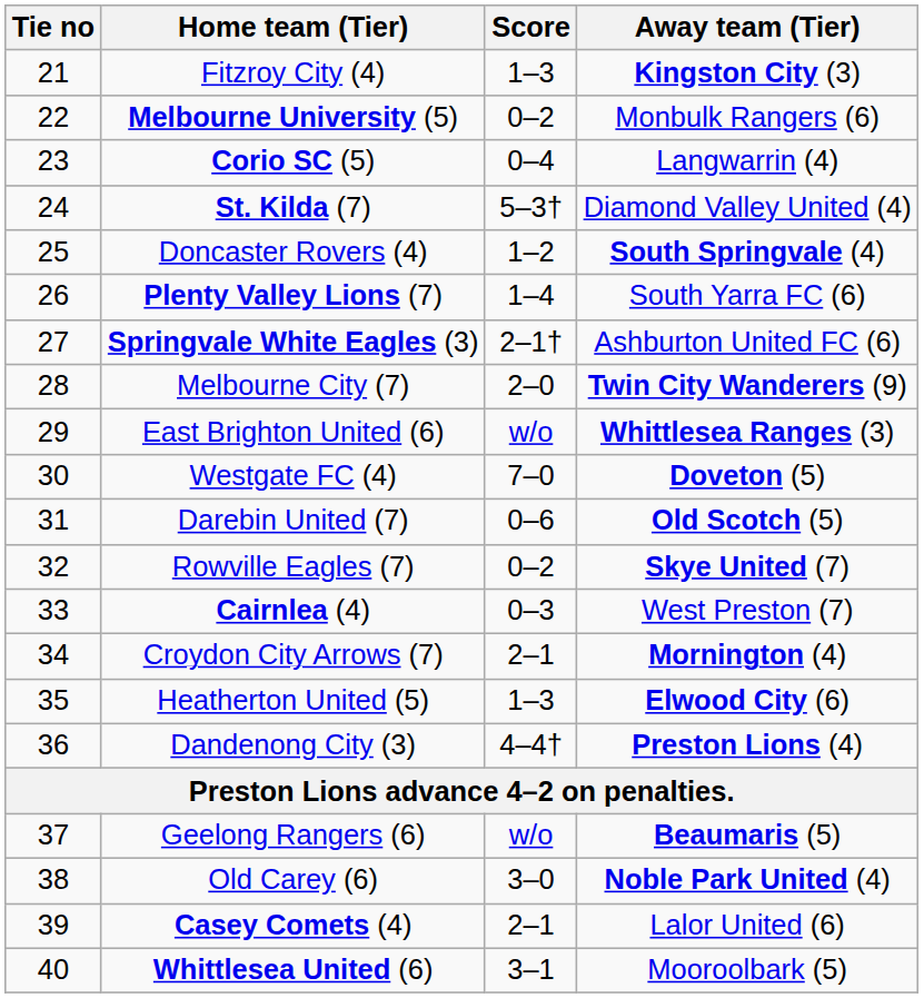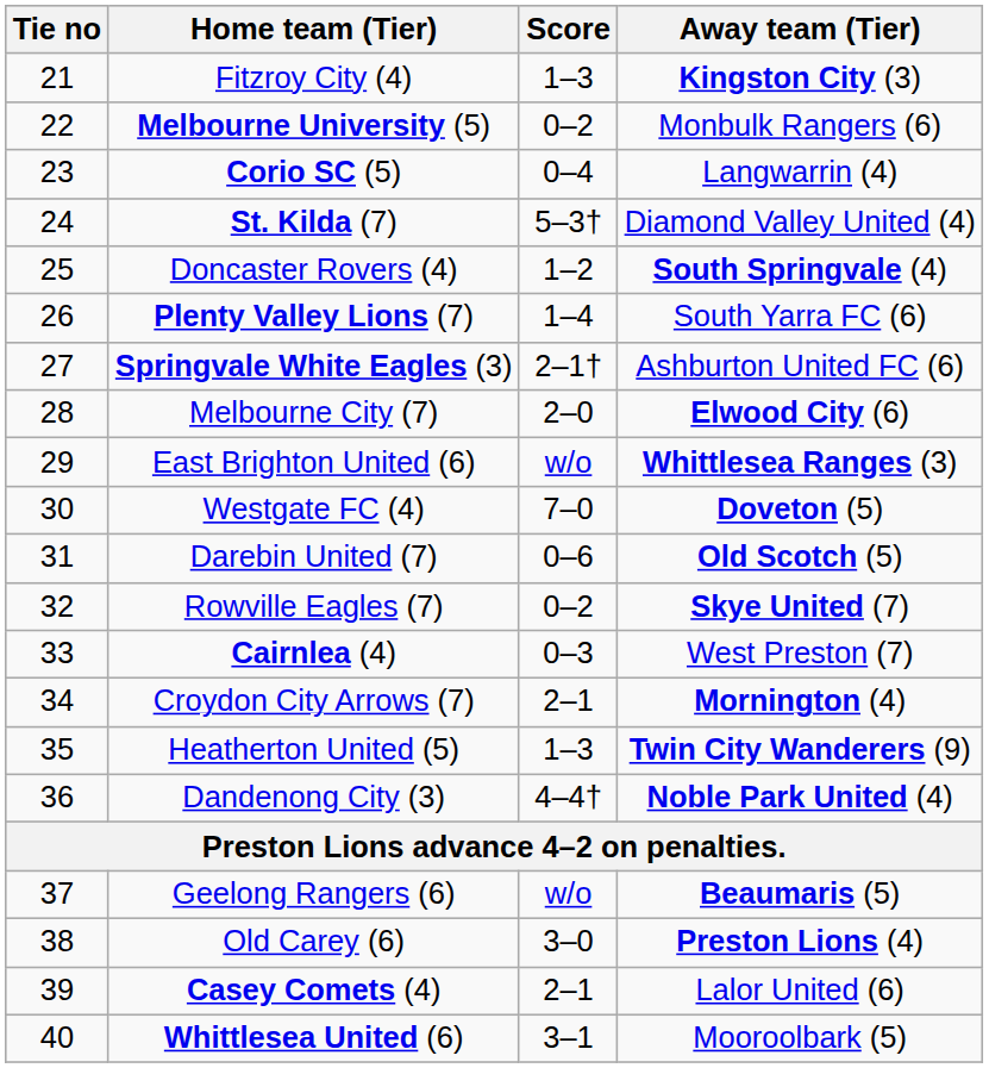 <table class="wikitable" style="text-align:center">
 <tr>
 <th>Tie no</th>
 <th>Home team (Tier)</th>
 <th>Score</th>
 <th>Away team (Tier)</th>
 </tr>
 <tr>
 <td>21</td>
 <td><a href='#'>Fitzroy City</a> (4)</td>
 <td>1–3</td>
 <td><strong><a href='#'>Kingston City</a></strong> (3)</td>
 </tr>
 <tr>
 <td>22</td>
 <td><strong><a href='#'>Melbourne University</a></strong> (5)</td>
 <td>0–2</td>
 <td><a href='#'>Monbulk Rangers</a> (6)</td>
 </tr>
 <tr>
 <td>23</td>
 <td><strong><a href='#'>Corio SC</a></strong> (5)</td>
 <td>0–4</td>
 <td><a href='#'>Langwarrin</a> (4)</td>
 </tr>
 <tr>
 <td>24</td>
 <td><strong><a href='#'>St. Kilda</a></strong> (7)</td>
 <td>5–3†</td>
 <td><a href='#'>Diamond Valley United</a> (4)</td>
 </tr>
 <tr>
 <td>25</td>
 <td><a href='#'>Doncaster Rovers</a> (4)</td>
 <td>1–2</td>
 <td><strong><a href='#'>South Springvale</a></strong> (4)</td>
 </tr>
 <tr>
 <td>26</td>
 <td><strong><a href='#'>Plenty Valley Lions</a></strong> (7)</td>
 <td>1–4</td>
 <td><a href='#'>South Yarra FC</a> (6)</td>
 </tr>
 <tr>
 <td>27</td>
 <td><strong><a href='#'>Springvale White Eagles</a></strong> (3)</td>
 <td>2–1†</td>
 <td><a href='#'>Ashburton United FC</a> (6)</td>
 </tr>
 <tr>
 <td>28</td>
 <td><a href='#'>Melbourne City</a> (7)</td>
 <td>2–0</td>
-<td><strong><a href='#'>Twin City Wanderers</a></strong> (9)</td>
+<td><strong><a href='#'>Elwood City</a></strong> (6)</td>
 </tr>
 <tr>
 <td>29</td>
 <td><a href='#'>East Brighton United</a> (6)</td>
 <td><a href='#'>w/o</a></td>
 <td><strong><a href='#'>Whittlesea Ranges</a></strong> (3)</td>
 </tr>
 <tr>
 <td>30</td>
 <td><a href='#'>Westgate FC</a> (4)</td>
 <td>7–0</td>
 <td><strong><a href='#'>Doveton</a></strong> (5)</td>
 </tr>
 <tr>
 <td>31</td>
 <td><a href='#'>Darebin United</a> (7)</td>
 <td>0–6</td>
 <td><strong><a href='#'>Old Scotch</a></strong> (5)</td>
 </tr>
 <tr>
 <td>32</td>
 <td><a href='#'>Rowville Eagles</a> (7)</td>
 <td>0–2</td>
 <td><strong><a href='#'>Skye United</a></strong> (7)</td>
 </tr>
 <tr>
 <td>33</td>
 <td><strong><a href='#'>Cairnlea</a></strong> (4)</td>
 <td>0–3</td>
 <td><a href='#'>West Preston</a> (7)</td>
 </tr>
 <tr>
 <td>34</td>
 <td><a href='#'>Croydon City Arrows</a> (7)</td>
 <td>2–1</td>
 <td><strong><a href='#'>Mornington</a></strong> (4)</td>
 </tr>
 <tr>
 <td>35</td>
 <td><a href='#'>Heatherton United</a> (5)</td>
 <td>1–3</td>
-<td><strong><a href='#'>Elwood City</a></strong> (6)</td>
+<td><strong><a href='#'>Twin City Wanderers</a></strong> (9)</td>
 </tr>
 <tr>
 <td>36</td>
 <td><a href='#'>Dandenong City</a> (3)</td>
 <td>4–4†</td>
-<td><strong><a href='#'>Preston Lions</a></strong> (4)</td>
+<td><strong><a href='#'>Noble Park United</a></strong> (4)</td>
 </tr>
 <tr>
 <th colspan=4>Preston Lions advance 4–2 on penalties.</th>
 </tr>
 <tr>
 <td>37</td>
 <td><a href='#'>Geelong Rangers</a> (6)</td>
 <td><a href='#'>w/o</a></td>
 <td><strong><a href='#'>Beaumaris</a></strong> (5)</td>
 </tr>
 <tr>
 <td>38</td>
 <td><a href='#'>Old Carey</a> (6)</td>
 <td>3–0</td>
-<td><strong><a href='#'>Noble Park United</a></strong> (4)</td>
+<td><strong><a href='#'>Preston Lions</a></strong> (4)</td>
 </tr>
 <tr>
 <td>39</td>
 <td><strong><a href='#'>Casey Comets</a></strong> (4)</td>
 <td>2–1</td>
 <td><a href='#'>Lalor United</a> (6)</td>
 </tr>
 <tr>
 <td>40</td>
 <td><strong><a href='#'>Whittlesea United</a></strong> (6)</td>
 <td>3–1</td>
 <td><a href='#'>Mooroolbark</a> (5)</td>
 </tr>
 </table>
